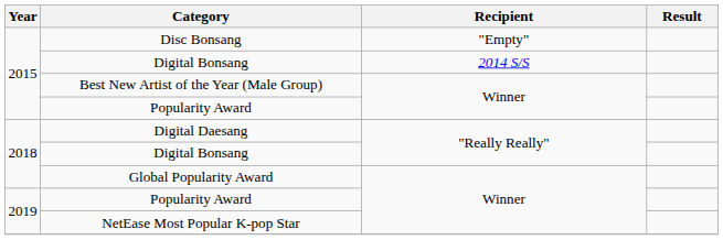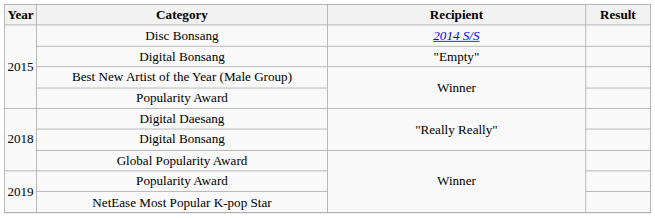 <table class="wikitable" style="text-align:center">
 <tr>
 <th width="5%">Year</th>
 <th width="45%">Category</th>
 <th width="40%">Recipient</th>
 <th width="10%">Result</th>
 </tr>
 <tr>
 <td rowspan="4">2015</td>
 <td>Disc Bonsang</td>
-<td>"Empty"</td>
+<td><em><a href='#'>2014 S/S</a></em></td>
 <td></td>
 </tr>
 <tr>
 <td>Digital Bonsang</td>
-<td><em><a href='#'>2014 S/S</a></em></td>
+<td>"Empty"</td>
 <td></td>
 </tr>
 <tr>
 <td>Best New Artist of the Year (Male Group)</td>
 <td rowspan="2">Winner</td>
 <td></td>
 </tr>
 <tr>
 <td>Popularity Award</td>
 <td></td>
 </tr>
 <tr>
 <td rowspan="3">2018</td>
 <td>Digital Daesang</td>
 <td align="center" rowspan="2">"Really Really"</td>
 <td></td>
 </tr>
 <tr>
 <td>Digital Bonsang</td>
 <td></td>
 </tr>
 <tr>
 <td>Global Popularity Award</td>
 <td align="center" rowspan=3>Winner</td>
 <td></td>
 </tr>
 <tr>
 <td rowspan="2">2019</td>
 <td>Popularity Award</td>
 <td></td>
 </tr>
 <tr>
 <td>NetEase Most Popular K-pop Star</td>
 <td></td>
 </tr>
 <tr>
 </tr>
 </table>
